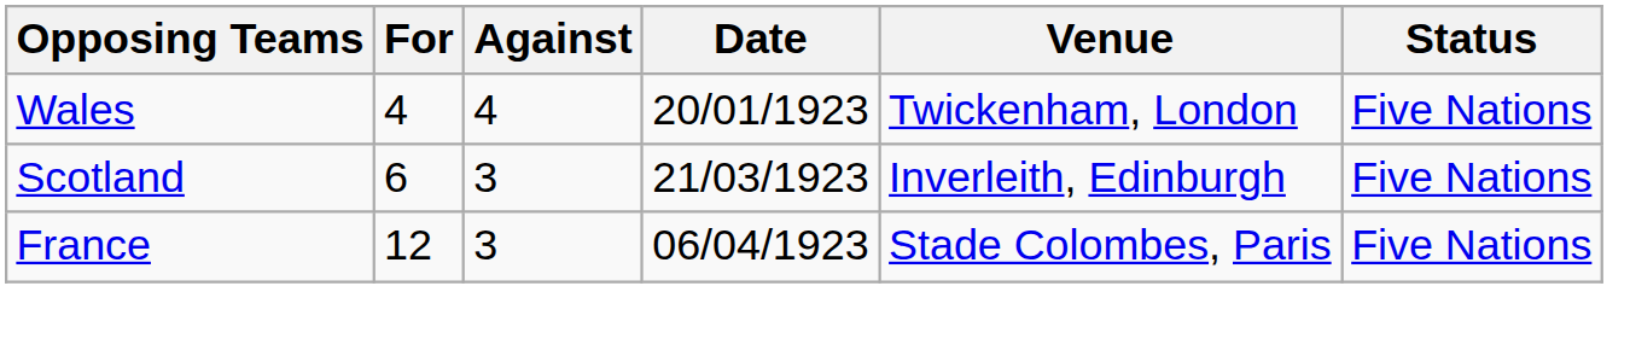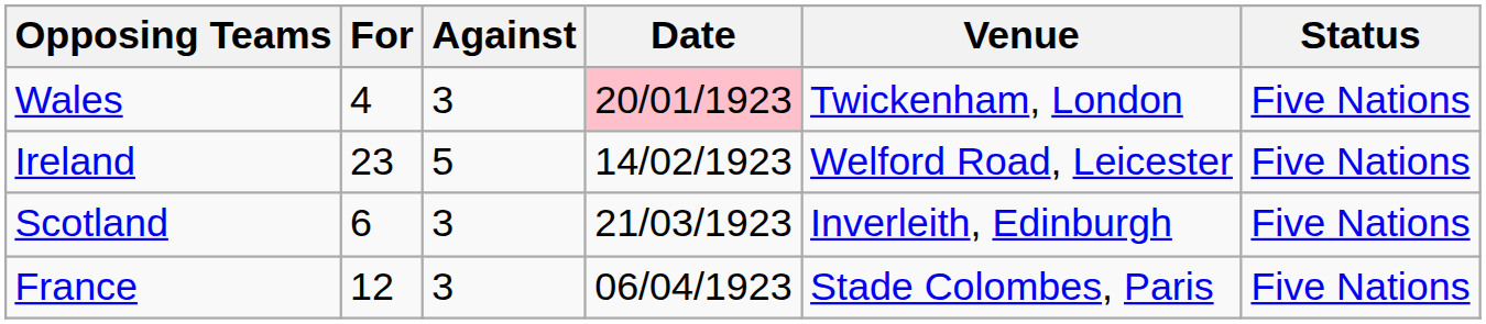 <table class="wikitable">
 <tr>
 <th>Opposing Teams</th>
 <th>For</th>
 <th>Against</th>
 <th>Date</th>
 <th>Venue</th>
 <th>Status</th>
 </tr>
 <tr>
 <td><a href='#'>Wales</a></td>
 <td>4</td>
-<td>4</td>
-<td>20/01/1923</td>
+<td>3</td>
+<td style="background: pink;">20/01/1923</td>
 <td><a href='#'>Twickenham</a>, <a href='#'>London</a></td>
+<td><a href='#'>Five Nations</a></td>
+</tr>
+<tr>
+<td><a href='#'>Ireland</a></td>
+<td>23</td>
+<td>5</td>
+<td>14/02/1923</td>
+<td><a href='#'>Welford Road</a>, <a href='#'>Leicester</a></td>
 <td><a href='#'>Five Nations</a></td>
 </tr>
 <tr>
 <td><a href='#'>Scotland</a></td>
 <td>6</td>
 <td>3</td>
 <td>21/03/1923</td>
 <td><a href='#'>Inverleith</a>, <a href='#'>Edinburgh</a></td>
 <td><a href='#'>Five Nations</a></td>
 </tr>
 <tr>
 <td><a href='#'>France</a></td>
 <td>12</td>
 <td>3</td>
 <td>06/04/1923</td>
 <td><a href='#'>Stade Colombes</a>, <a href='#'>Paris</a></td>
 <td><a href='#'>Five Nations</a></td>
 </tr>
 </table>
